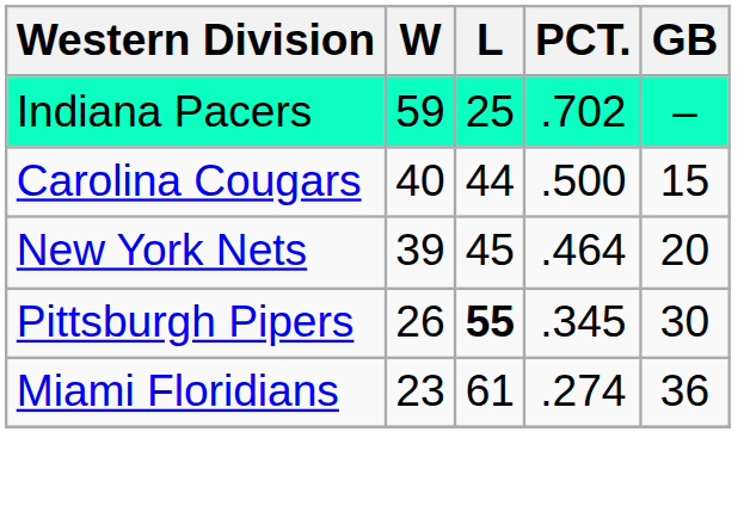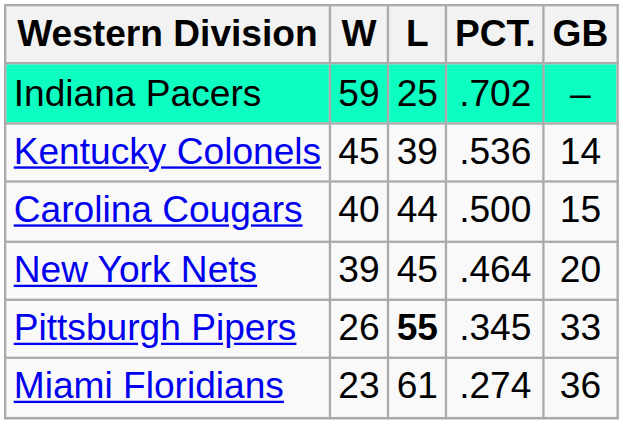 <table class="wikitable" style="text-align: center;">
 <tr>
 <th>Western Division</th>
 <th>W</th>
 <th>L</th>
 <th>PCT.</th>
 <th>GB</th>
 </tr>
 <tr bgcolor=“ccffcc”>
 <td align="left">Indiana Pacers</td>
 <td>59</td>
 <td>25</td>
 <td>.702</td>
 <td>–</td>
+</tr>
+<tr>
+<td align="left"><a href='#'>Kentucky Colonels</a></td>
+<td>45</td>
+<td>39</td>
+<td>.536</td>
+<td>14</td>
 </tr>
 <tr>
 <td align="left"><a href='#'>Carolina Cougars</a></td>
 <td>40</td>
 <td>44</td>
 <td>.500</td>
 <td>15</td>
 </tr>
 <tr>
 <td align="left"><a href='#'>New York Nets</a></td>
 <td>39</td>
 <td>45</td>
 <td>.464</td>
 <td>20</td>
 </tr>
 <tr>
 <td align="left"><a href='#'>Pittsburgh Pipers</a></td>
 <td>26</td>
 <td><strong>55</strong></td>
 <td>.345</td>
-<td>30</td>
+<td>33</td>
 </tr>
 <tr>
 <td align="left"><a href='#'>Miami Floridians</a></td>
 <td>23</td>
 <td>61</td>
 <td>.274</td>
 <td>36</td>
 </tr>
 <tr>
 </tr>
 </table>
